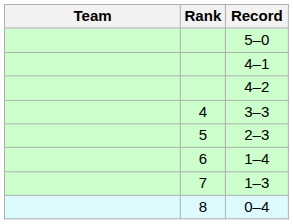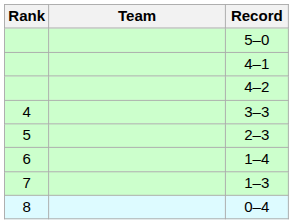 <table class="wikitable" style="text-align: center;">
 <tr>
+<th width=40>Rank</th>
 <th width=180>Team</th>
-<th width=40>Rank</th>
 <th width=60>Record</th>
 </tr>
 <tr bgcolor=ccffcc>
+<td></td>
 <td align=left></td>
-<td></td>
 <td>5–0</td>
 </tr>
 <tr bgcolor=ccffcc>
+<td></td>
 <td align=left></td>
-<td></td>
 <td>4–1</td>
 </tr>
 <tr bgcolor=ccffcc>
+<td></td>
 <td align=left></td>
-<td></td>
 <td>4–2</td>
 </tr>
 <tr bgcolor=ccffcc>
+<td>4</td>
 <td align=left></td>
-<td>4</td>
 <td>3–3</td>
 </tr>
 <tr bgcolor=ccffcc>
+<td>5</td>
 <td align=left></td>
-<td>5</td>
 <td>2–3</td>
 </tr>
 <tr bgcolor=ccffcc>
+<td>6</td>
 <td align=left></td>
-<td>6</td>
 <td>1–4</td>
 </tr>
 <tr bgcolor=ccffcc>
+<td>7</td>
 <td align=left></td>
-<td>7</td>
 <td>1–3</td>
 </tr>
 <tr bgcolor=DDFBFF>
+<td>8</td>
 <td align=left></td>
-<td>8</td>
 <td>0–4</td>
 </tr>
 </table>
